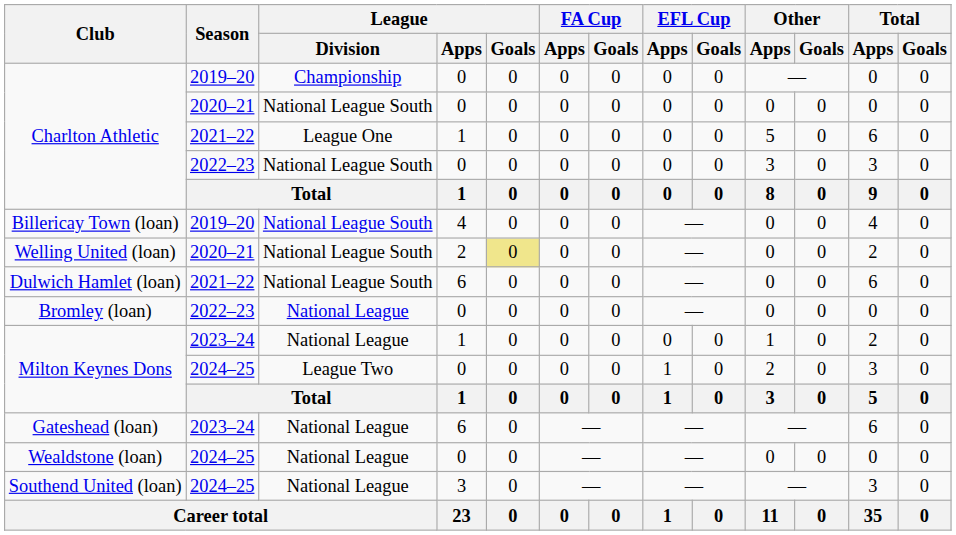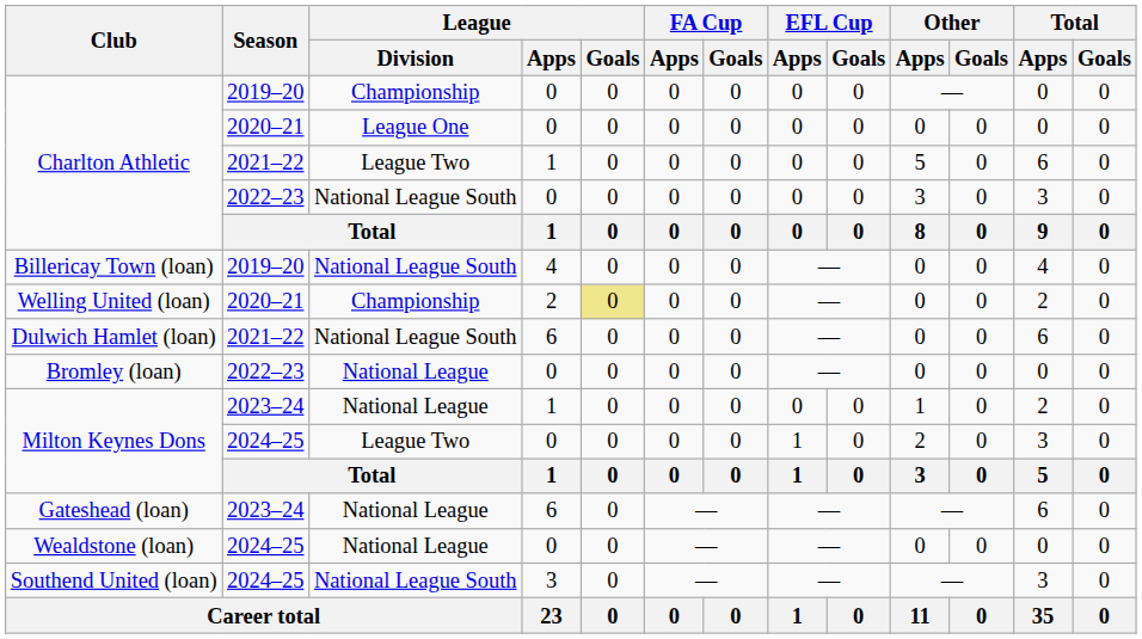 <table class="wikitable" style="text-align: center;">
 <tr>
 <th rowspan="2">Club</th>
 <th rowspan="2">Season</th>
 <th colspan="3">League</th>
 <th colspan="2"><a href='#'>FA Cup</a></th>
 <th colspan="2"><a href='#'>EFL Cup</a></th>
 <th colspan="2">Other</th>
 <th colspan="2">Total</th>
 </tr>
 <tr>
 <th>Division</th>
 <th>Apps</th>
 <th>Goals</th>
 <th>Apps</th>
 <th>Goals</th>
 <th>Apps</th>
 <th>Goals</th>
 <th>Apps</th>
 <th>Goals</th>
 <th>Apps</th>
 <th>Goals</th>
 </tr>
 <tr>
 <td rowspan="5"><a href='#'>Charlton Athletic</a></td>
 <td><a href='#'>2019–20</a></td>
 <td><a href='#'>Championship</a></td>
 <td>0</td>
 <td>0</td>
 <td>0</td>
 <td>0</td>
 <td>0</td>
 <td>0</td>
 <td colspan="2">—</td>
 <td>0</td>
 <td>0</td>
 </tr>
 <tr>
 <td><a href='#'>2020–21</a></td>
-<td>National League South</td>
+<td><a href='#'>League One</a></td>
 <td>0</td>
 <td>0</td>
 <td>0</td>
 <td>0</td>
 <td>0</td>
 <td>0</td>
 <td>0</td>
 <td>0</td>
 <td>0</td>
 <td>0</td>
 </tr>
 <tr>
 <td><a href='#'>2021–22</a></td>
-<td>League One</td>
+<td>League Two</td>
 <td>1</td>
 <td>0</td>
 <td>0</td>
 <td>0</td>
 <td>0</td>
 <td>0</td>
 <td>5</td>
 <td>0</td>
 <td>6</td>
 <td>0</td>
 </tr>
 <tr>
 <td><a href='#'>2022–23</a></td>
 <td>National League South</td>
 <td>0</td>
 <td>0</td>
 <td>0</td>
 <td>0</td>
 <td>0</td>
 <td>0</td>
 <td>3</td>
 <td>0</td>
 <td>3</td>
 <td>0</td>
 </tr>
 <tr>
 <th colspan="2">Total</th>
 <th>1</th>
 <th>0</th>
 <th>0</th>
 <th>0</th>
 <th>0</th>
 <th>0</th>
 <th>8</th>
 <th>0</th>
 <th>9</th>
 <th>0</th>
 </tr>
 <tr>
 <td><a href='#'>Billericay Town</a> (loan)</td>
 <td><a href='#'>2019–20</a></td>
 <td><a href='#'>National League South</a></td>
 <td>4</td>
 <td>0</td>
 <td>0</td>
 <td>0</td>
 <td colspan="2">—</td>
 <td>0</td>
 <td>0</td>
 <td>4</td>
 <td>0</td>
 </tr>
 <tr>
 <td><a href='#'>Welling United</a> (loan)</td>
 <td><a href='#'>2020–21</a></td>
-<td>National League South</td>
+<td><a href='#'>Championship</a></td>
 <td>2</td>
 <td style="background: khaki;">0</td>
 <td>0</td>
 <td>0</td>
 <td colspan="2">—</td>
 <td>0</td>
 <td>0</td>
 <td>2</td>
 <td>0</td>
 </tr>
 <tr>
 <td><a href='#'>Dulwich Hamlet</a> (loan)</td>
 <td><a href='#'>2021–22</a></td>
 <td>National League South</td>
 <td>6</td>
 <td>0</td>
 <td>0</td>
 <td>0</td>
 <td colspan="2">—</td>
 <td>0</td>
 <td>0</td>
 <td>6</td>
 <td>0</td>
 </tr>
 <tr>
 <td><a href='#'>Bromley</a> (loan)</td>
 <td><a href='#'>2022–23</a></td>
 <td><a href='#'>National League</a></td>
 <td>0</td>
 <td>0</td>
 <td>0</td>
 <td>0</td>
 <td colspan="2">—</td>
 <td>0</td>
 <td>0</td>
 <td>0</td>
 <td>0</td>
 </tr>
 <tr>
 <td rowspan="3"><a href='#'>Milton Keynes Dons</a></td>
 <td><a href='#'>2023–24</a></td>
 <td>National League</td>
 <td>1</td>
 <td>0</td>
 <td>0</td>
 <td>0</td>
 <td>0</td>
 <td>0</td>
 <td>1</td>
 <td>0</td>
 <td>2</td>
 <td>0</td>
 </tr>
 <tr>
 <td><a href='#'>2024–25</a></td>
 <td>League Two</td>
 <td>0</td>
 <td>0</td>
 <td>0</td>
 <td>0</td>
 <td>1</td>
 <td>0</td>
 <td>2</td>
 <td>0</td>
 <td>3</td>
 <td>0</td>
 </tr>
 <tr>
 <th colspan="2">Total</th>
 <th>1</th>
 <th>0</th>
 <th>0</th>
 <th>0</th>
 <th>1</th>
 <th>0</th>
 <th>3</th>
 <th>0</th>
 <th>5</th>
 <th>0</th>
 </tr>
 <tr>
 <td><a href='#'>Gateshead</a> (loan)</td>
 <td><a href='#'>2023–24</a></td>
 <td>National League</td>
 <td>6</td>
 <td>0</td>
 <td colspan="2">—</td>
 <td colspan="2">—</td>
 <td colspan="2">—</td>
 <td>6</td>
 <td>0</td>
 </tr>
 <tr>
 <td><a href='#'>Wealdstone</a> (loan)</td>
 <td><a href='#'>2024–25</a></td>
 <td>National League</td>
 <td>0</td>
 <td>0</td>
 <td colspan="2">—</td>
 <td colspan="2">—</td>
 <td>0</td>
 <td>0</td>
 <td>0</td>
 <td>0</td>
 </tr>
 <tr>
 <td><a href='#'>Southend United</a> (loan)</td>
 <td><a href='#'>2024–25</a></td>
-<td>National League</td>
+<td><a href='#'>National League South</a></td>
 <td>3</td>
 <td>0</td>
 <td colspan="2">—</td>
 <td colspan="2">—</td>
 <td colspan="2">—</td>
 <td>3</td>
 <td>0</td>
 </tr>
 <tr>
 <th colspan="3">Career total</th>
 <th>23</th>
 <th>0</th>
 <th>0</th>
 <th>0</th>
 <th>1</th>
 <th>0</th>
 <th>11</th>
 <th>0</th>
 <th>35</th>
 <th>0</th>
 </tr>
 </table>
